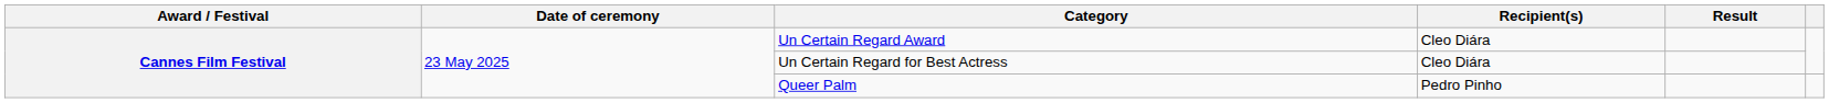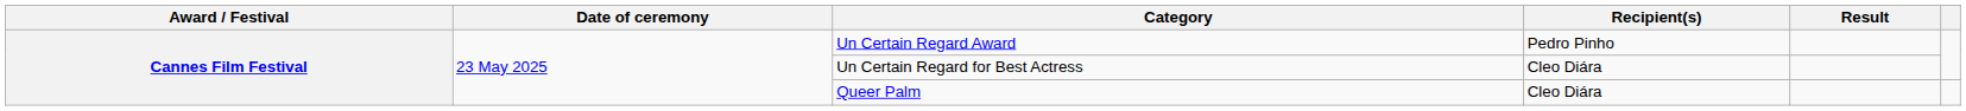 <table class="wikitable sortable plainrowheaders" style="width: 100%;">
 <tr>
 <th scope="col">Award / Festival</th>
 <th scope="col">Date of ceremony</th>
 <th scope="col">Category</th>
 <th scope="col">Recipient(s)</th>
 <th scope="col">Result</th>
 <th scope="col" class="unsortable"></th>
 </tr>
 <tr>
 <th rowspan="3" scope="row"><a href='#'>Cannes Film Festival</a></th>
 <td rowspan="3"><a href='#'>23 May 2025</a></td>
 <td><a href='#'>Un Certain Regard Award</a></td>
-<td>Cleo Diára</td>
+<td>Pedro Pinho</td>
 <td></td>
 <td rowspan="2" align="center"></td>
 </tr>
 <tr>
 <td>Un Certain Regard for Best Actress</td>
 <td>Cleo Diára</td>
 <td></td>
 </tr>
 <tr>
 <td><a href='#'>Queer Palm</a></td>
-<td>Pedro Pinho</td>
+<td>Cleo Diára</td>
 <td></td>
 <td align="center"></td>
 </tr>
 </table>
